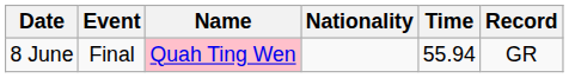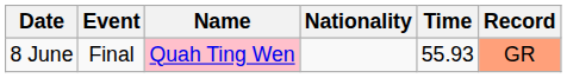 <table class="wikitable" style="text-align:center;">
 <tr>
 <th>Date</th>
 <th>Event</th>
 <th>Name</th>
 <th>Nationality</th>
 <th>Time</th>
 <th>Record</th>
 </tr>
 <tr>
 <td>8 June</td>
 <td>Final</td>
 <td align=left style="background: pink;"><a href='#'>Quah Ting Wen</a></td>
 <td align=left></td>
-<td>55.94</td>
-<td align=center>GR</td>
+<td>55.93</td>
+<td align=center style="background: lightsalmon;">GR</td>
 </tr>
 </table>
